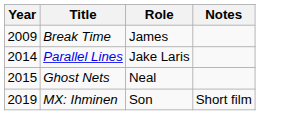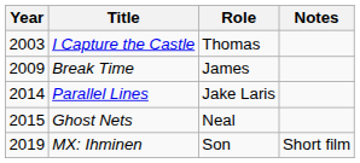 <table class="wikitable unsortable">
 <tr>
 <th>Year</th>
 <th>Title</th>
 <th>Role</th>
 <th class="unsortable">Notes</th>
+</tr>
+<tr>
+<td>2003</td>
+<td><em><a href='#'>I Capture the Castle</a></em></td>
+<td>Thomas</td>
+<td></td>
 </tr>
 <tr>
 <td>2009</td>
 <td><em>Break Time</em></td>
 <td>James</td>
 <td></td>
 </tr>
 <tr>
 <td>2014</td>
 <td><em><a href='#'>Parallel Lines</a></em></td>
 <td>Jake Laris</td>
 <td></td>
 </tr>
 <tr>
 <td>2015</td>
 <td><em>Ghost Nets</em></td>
 <td>Neal</td>
 <td></td>
 </tr>
 <tr>
 <td>2019</td>
 <td><em>MX: Ihminen</em></td>
 <td>Son</td>
 <td>Short film</td>
 </tr>
 </table>
